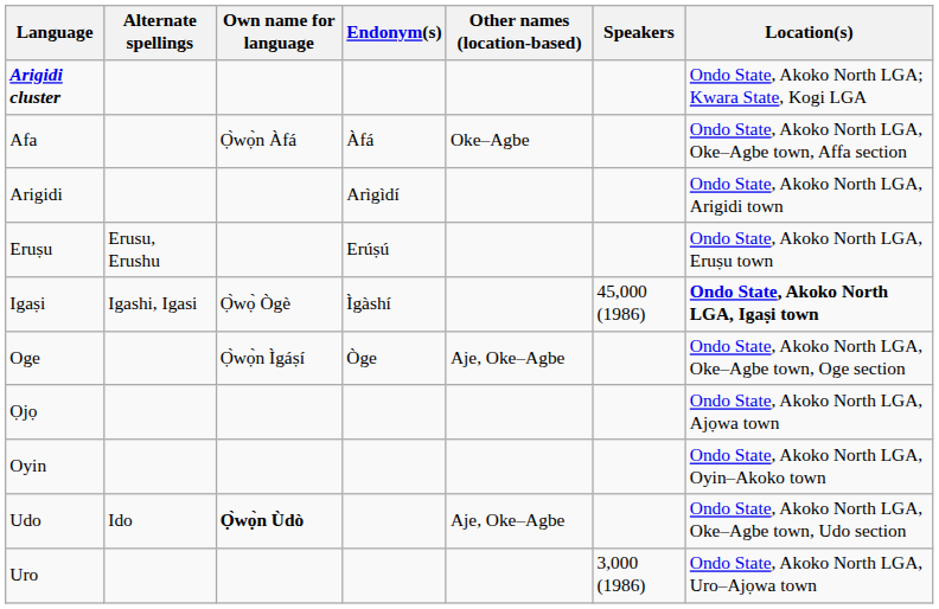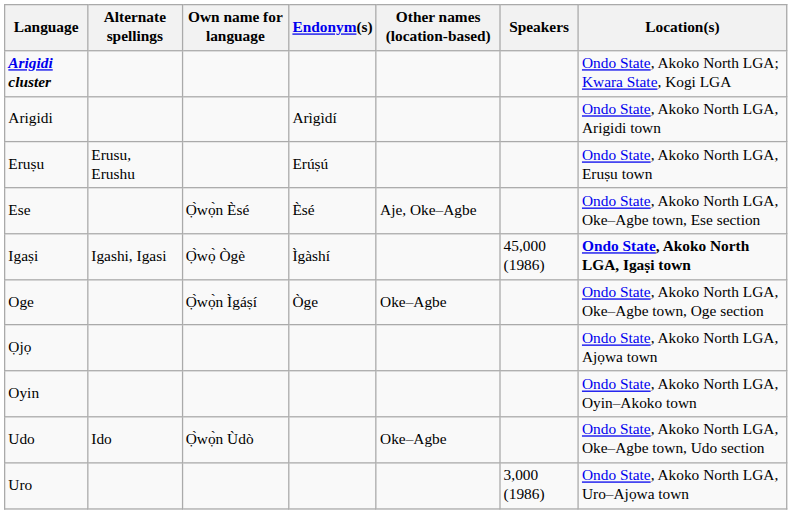 <table class="wikitable sortable" | style="font-size: 75%;" |>
 <tr>
 <th>Language</th>
 <th>Alternate spellings</th>
 <th>Own name for language</th>
 <th><a href='#'>Endonym</a>(s)</th>
 <th>Other names (location-based)</th>
 <th>Speakers</th>
 <th>Location(s)</th>
 </tr>
 <tr>
 <td><strong><em><a href='#'>Arigidi</a> cluster</em></strong></td>
 <td></td>
 <td></td>
 <td></td>
 <td></td>
 <td></td>
 <td><a href='#'>Ondo State</a>, Akoko North LGA; <a href='#'>Kwara State</a>, Kogi LGA</td>
 </tr>
 <tr>
-<td>Afa</td>
-<td></td>
-<td>Ọ̀wọ̀n Àfá</td>
-<td>Àfá</td>
-<td>Oke–Agbe</td>
-<td></td>
-<td><a href='#'>Ondo State</a>, Akoko North LGA, Oke–Agbe town, Affa section</td>
-</tr>
-<tr>
 <td>Arigidi</td>
 <td></td>
 <td></td>
 <td>Arìgìdí</td>
 <td></td>
 <td></td>
 <td><a href='#'>Ondo State</a>, Akoko North LGA, Arigidi town</td>
 </tr>
 <tr>
 <td>Eruṣu</td>
 <td>Erusu, Erushu</td>
 <td></td>
 <td>Erúṣú</td>
 <td></td>
 <td></td>
 <td><a href='#'>Ondo State</a>, Akoko North LGA, Eruṣu town</td>
 </tr>
 <tr>
+<td>Ese</td>
+<td></td>
+<td>Ọ̀wọ̀n Èsé</td>
+<td>Èsé</td>
+<td>Aje, Oke–Agbe</td>
+<td></td>
+<td><a href='#'>Ondo State</a>, Akoko North LGA, Oke–Agbe town, Ese section</td>
+</tr>
+<tr>
 <td>Igaṣi</td>
 <td>Igashi, Igasi</td>
 <td>Ọ̀wọ̀ Ògè</td>
 <td>Ìgàshí</td>
 <td></td>
 <td>45,000 (1986)</td>
 <td><strong><a href='#'>Ondo State</a>, Akoko North LGA, Igaṣi town</strong></td>
 </tr>
 <tr>
 <td>Oge</td>
 <td></td>
 <td>Ọ̀wọ̀n Ìgáṣí</td>
 <td>Òge</td>
-<td>Aje, Oke–Agbe</td>
+<td>Oke–Agbe</td>
 <td></td>
 <td><a href='#'>Ondo State</a>, Akoko North LGA, Oke–Agbe town, Oge section</td>
 </tr>
 <tr>
 <td>Ọjọ</td>
 <td></td>
 <td></td>
 <td></td>
 <td></td>
 <td></td>
 <td><a href='#'>Ondo State</a>, Akoko North LGA, Ajọwa town</td>
 </tr>
 <tr>
 <td>Oyin</td>
 <td></td>
 <td></td>
 <td></td>
 <td></td>
 <td></td>
 <td><a href='#'>Ondo State</a>, Akoko North LGA, Oyin–Akoko town</td>
 </tr>
 <tr>
 <td>Udo</td>
 <td>Ido</td>
-<td><strong>Ọ̀wọ̀n Ùdò</strong></td>
+<td>Ọ̀wọ̀n Ùdò</td>
 <td></td>
-<td>Aje, Oke–Agbe</td>
+<td>Oke–Agbe</td>
 <td></td>
 <td><a href='#'>Ondo State</a>, Akoko North LGA, Oke–Agbe town, Udo section</td>
 </tr>
 <tr>
 <td>Uro</td>
 <td></td>
 <td></td>
 <td></td>
 <td></td>
 <td>3,000 (1986)</td>
 <td><a href='#'>Ondo State</a>, Akoko North LGA, Uro–Ajọwa town</td>
 </tr>
 </table>
